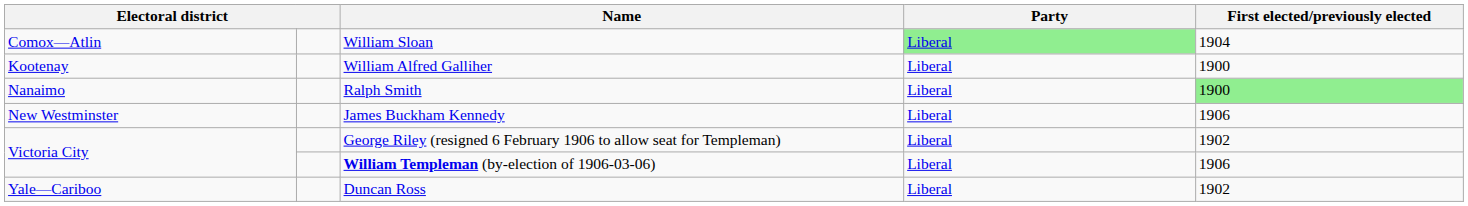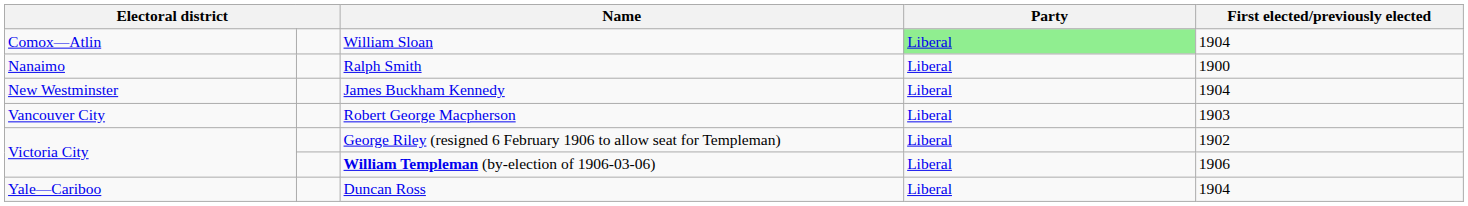 <table class="wikitable" style="width:95%;">
 <tr>
 <th colspan="2" style="width:23%;">Electoral district</th>
 <th>Name</th>
 <th width=20%>Party</th>
 <th>First elected/previously elected</th>
 </tr>
 <tr>
 <td width=20%><a href='#'>Comox—Atlin</a></td>
 <td></td>
 <td><a href='#'>William Sloan</a></td>
 <td style="background: lightgreen;"><a href='#'>Liberal</a></td>
 <td>1904</td>
 </tr>
 <tr>
-<td><a href='#'>Kootenay</a></td>
-<td></td>
-<td><a href='#'>William Alfred Galliher</a></td>
-<td><a href='#'>Liberal</a></td>
-<td>1900</td>
-</tr>
-<tr>
 <td><a href='#'>Nanaimo</a></td>
 <td></td>
 <td><a href='#'>Ralph Smith</a></td>
 <td><a href='#'>Liberal</a></td>
-<td style="background: lightgreen;">1900</td>
+<td>1900</td>
 </tr>
 <tr>
 <td><a href='#'>New Westminster</a></td>
 <td></td>
 <td><a href='#'>James Buckham Kennedy</a></td>
 <td><a href='#'>Liberal</a></td>
-<td>1906</td>
+<td>1904</td>
+</tr>
+<tr>
+<td><a href='#'>Vancouver City</a></td>
+<td></td>
+<td><a href='#'>Robert George Macpherson</a></td>
+<td><a href='#'>Liberal</a></td>
+<td>1903</td>
 </tr>
 <tr>
 <td rowspan=2><a href='#'>Victoria City</a></td>
 <td></td>
 <td><a href='#'>George Riley</a> (resigned 6 February 1906 to allow seat for Templeman)</td>
 <td><a href='#'>Liberal</a></td>
 <td>1902</td>
 </tr>
 <tr>
 <td></td>
 <td><strong><a href='#'>William Templeman</a></strong> (by-election of 1906-03-06)</td>
 <td><a href='#'>Liberal</a></td>
 <td>1906</td>
 </tr>
 <tr>
 <td><a href='#'>Yale—Cariboo</a></td>
 <td></td>
 <td><a href='#'>Duncan Ross</a></td>
 <td><a href='#'>Liberal</a></td>
-<td>1902</td>
+<td>1904</td>
 </tr>
 </table>
